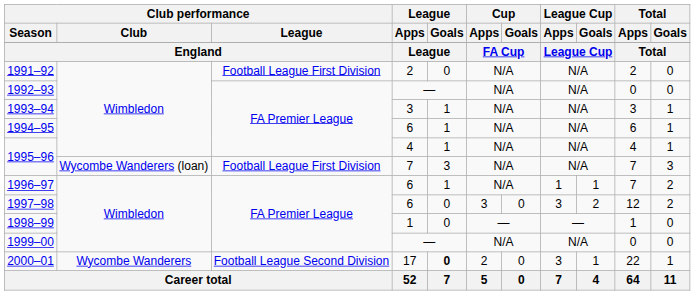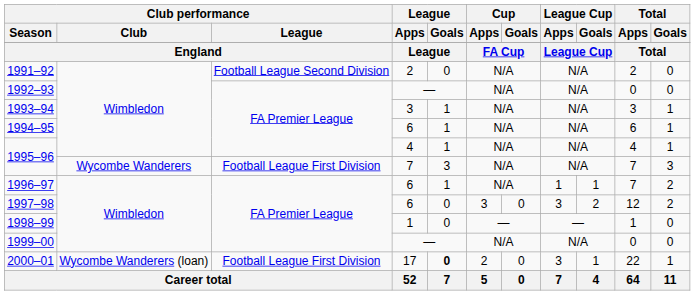 <table class="wikitable" style="text-align:center">
 <tr>
 <th colspan=3>Club performance</th>
 <th colspan=2>League</th>
 <th colspan=2>Cup</th>
 <th colspan=2>League Cup</th>
 <th colspan=2>Total</th>
 </tr>
 <tr>
 <th>Season</th>
 <th>Club</th>
 <th>League</th>
 <th>Apps</th>
 <th>Goals</th>
 <th>Apps</th>
 <th>Goals</th>
 <th>Apps</th>
 <th>Goals</th>
 <th>Apps</th>
 <th>Goals</th>
 </tr>
 <tr>
 </tr>
 <tr>
 <th colspan=3>England</th>
 <th colspan=2>League</th>
 <th colspan=2><a href='#'>FA Cup</a></th>
 <th colspan=2><a href='#'>League Cup</a></th>
 <th colspan=2>Total</th>
 </tr>
 <tr>
 <td><a href='#'>1991–92</a></td>
 <td rowspan="5"><a href='#'>Wimbledon</a></td>
-<td><a href='#'>Football League First Division</a></td>
+<td><a href='#'>Football League Second Division</a></td>
 <td>2</td>
 <td>0</td>
 <td colspan="2">N/A</td>
 <td colspan="2">N/A</td>
 <td>2</td>
 <td>0</td>
 </tr>
 <tr>
 <td><a href='#'>1992–93</a></td>
 <td rowspan="4"><a href='#'>FA Premier League</a></td>
 <td colspan="2">—</td>
 <td colspan="2">N/A</td>
 <td colspan="2">N/A</td>
 <td>0</td>
 <td>0</td>
 </tr>
 <tr>
 <td><a href='#'>1993–94</a></td>
 <td>3</td>
 <td>1</td>
 <td colspan="2">N/A</td>
 <td colspan="2">N/A</td>
 <td>3</td>
 <td>1</td>
 </tr>
 <tr>
 <td><a href='#'>1994–95</a></td>
 <td>6</td>
 <td>1</td>
 <td colspan="2">N/A</td>
 <td colspan="2">N/A</td>
 <td>6</td>
 <td>1</td>
 </tr>
 <tr>
 <td rowspan="2"><a href='#'>1995–96</a></td>
 <td>4</td>
 <td>1</td>
 <td colspan="2">N/A</td>
 <td colspan="2">N/A</td>
 <td>4</td>
 <td>1</td>
 </tr>
 <tr>
-<td><a href='#'>Wycombe Wanderers</a> (loan)</td>
+<td><a href='#'>Wycombe Wanderers</a></td>
 <td><a href='#'>Football League First Division</a></td>
 <td>7</td>
 <td>3</td>
 <td colspan="2">N/A</td>
 <td colspan="2">N/A</td>
 <td>7</td>
 <td>3</td>
 </tr>
 <tr>
 <td><a href='#'>1996–97</a></td>
 <td rowspan="4"><a href='#'>Wimbledon</a></td>
 <td rowspan="4"><a href='#'>FA Premier League</a></td>
 <td>6</td>
 <td>1</td>
 <td colspan="2">N/A</td>
 <td>1</td>
 <td>1</td>
 <td>7</td>
 <td>2</td>
 </tr>
 <tr>
 <td><a href='#'>1997–98</a></td>
 <td>6</td>
 <td>0</td>
 <td>3</td>
 <td>0</td>
 <td>3</td>
 <td>2</td>
 <td>12</td>
 <td>2</td>
 </tr>
 <tr>
 <td><a href='#'>1998–99</a></td>
 <td>1</td>
 <td>0</td>
 <td colspan="2">—</td>
 <td colspan="2">—</td>
 <td>1</td>
 <td>0</td>
 </tr>
 <tr>
 <td><a href='#'>1999–00</a></td>
 <td colspan="2">—</td>
 <td colspan="2">N/A</td>
 <td colspan="2">N/A</td>
 <td>0</td>
 <td>0</td>
 </tr>
 <tr>
 <td><a href='#'>2000–01</a></td>
-<td><a href='#'>Wycombe Wanderers</a></td>
-<td><a href='#'>Football League Second Division</a></td>
+<td><a href='#'>Wycombe Wanderers</a> (loan)</td>
+<td><a href='#'>Football League First Division</a></td>
 <td>17</td>
 <td><strong>0</strong></td>
 <td>2</td>
 <td>0</td>
 <td>3</td>
 <td>1</td>
 <td>22</td>
 <td>1</td>
 </tr>
 <tr>
 <th colspan=3>Career total</th>
 <th>52</th>
 <th>7</th>
 <th>5</th>
 <th>0</th>
 <th>7</th>
 <th>4</th>
 <th>64</th>
 <th>11</th>
 </tr>
 </table>
